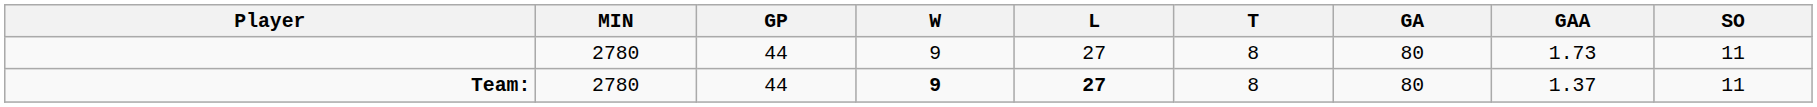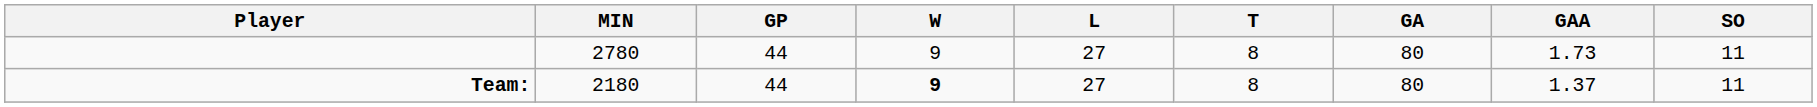 <table class="wikitable sortable" width="60%">
 <tr>
 <th bgcolor="#DDDDFF" width="10%">Player</th>
 <th width="3%" bgcolor="#DDDDFF" title="Minutes played">MIN</th>
 <th width="3%" bgcolor="#DDDDFF" title="Games played in">GP</th>
 <th width="3%" bgcolor="#DDDDFF" title="Games played in">W</th>
 <th width="3%" bgcolor="#DDDDFF"title="Games played in">L</th>
 <th width="3%" bgcolor="#DDDDFF" title="Ties">T</th>
 <th width="3%" bgcolor="#DDDDFF" title="Goals against">GA</th>
 <th width="3%" bgcolor="#DDDDFF" title="Goals against average">GAA</th>
 <th width="3%" bgcolor="#DDDDFF"title="Shut-outs">SO</th>
 </tr>
 <tr align="center">
 <td align="right"></td>
 <td>2780</td>
 <td>44</td>
 <td>9</td>
 <td>27</td>
 <td>8</td>
 <td>80</td>
 <td>1.73</td>
 <td>11</td>
 </tr>
 <tr align="center">
 <td align="right"><strong>Team:</strong></td>
-<td>2780</td>
+<td>2180</td>
 <td>44</td>
 <td><strong>9</strong></td>
-<td><strong>27</strong></td>
+<td>27</td>
 <td>8</td>
 <td>80</td>
 <td>1.37</td>
 <td>11</td>
 </tr>
 </table>
